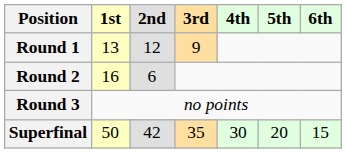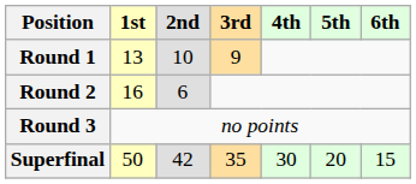 <table class="wikitable" style="font-size:85%; text-align:center">
 <tr>
 <th>Position</th>
 <td style="background:#ffffbf;"> <strong>1st</strong> </td>
 <td style="background:#dfdfdf;"> <strong>2nd</strong> </td>
 <td style="background:#ffdf9f;"> <strong>3rd</strong> </td>
 <td style="background:#dfffdf;"> <strong>4th</strong> </td>
 <td style="background:#dfffdf;"> <strong>5th</strong> </td>
 <td style="background:#dfffdf;"> <strong>6th</strong> </td>
 </tr>
 <tr>
 <th>Round 1</th>
 <td style="background:#ffffbf;">13</td>
-<td style="background:#dfdfdf;">12</td>
+<td style="background:#dfdfdf;">10</td>
 <td style="background:#ffdf9f;">9</td>
 <td colspan=3></td>
 </tr>
 <tr>
 <th>Round 2</th>
 <td style="background:#ffffbf;">16</td>
 <td style="background:#dfdfdf;">6</td>
 <td colspan=4></td>
 </tr>
 <tr>
 <th>Round 3</th>
 <td colspan=6><em>no points</em></td>
 </tr>
 <tr>
 <th>Superfinal</th>
 <td style="background:#ffffbf;">50</td>
 <td style="background:#dfdfdf;">42</td>
 <td style="background:#ffdf9f;">35</td>
 <td style="background:#dfffdf;">30</td>
 <td style="background:#dfffdf;">20</td>
 <td style="background:#dfffdf;">15</td>
 </tr>
 </table>
